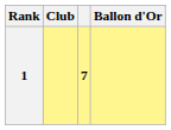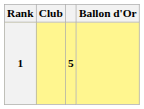 <table class="wikitable">
 <tr>
 <th scope="col">Rank</th>
 <th scope="col">Club</th>
 <th scope="col"></th>
 <th scope="col" class="unsortable">Ballon d'Or</th>
 </tr>
 <tr style="background-color:#FFF68F">
 <th scope="row">1</th>
 <td></td>
-<td align="center"><strong>7</strong></td>
+<td align="center"><strong>5</strong></td>
 <td><br><br><br><br><br><br></td>
 </tr>
 </table>
